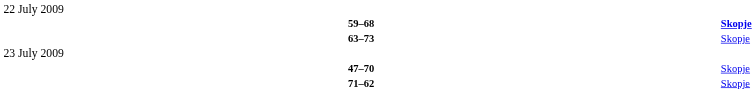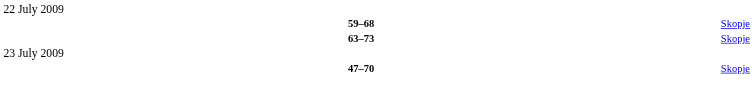 <table style="width:100%;" cellspacing="1">
 <tr>
 <th width=25%></th>
 <th width=3%></th>
 <th width=6%></th>
 <th width=3%></th>
 <th width=25%></th>
 </tr>
 <tr>
 <td>22 July 2009</td>
 </tr>
 <tr style=font-size:90%>
 <td align=right><strong></strong></td>
 <td></td>
 <td align=center><strong>59–68</strong></td>
 <td></td>
 <td><strong></strong></td>
-<td><strong><a href='#'>Skopje</a></strong></td>
+<td><a href='#'>Skopje</a></td>
 </tr>
 <tr style=font-size:90%>
 <td align=right><strong></strong></td>
 <td></td>
 <td align=center><strong>63–73</strong></td>
 <td></td>
 <td><strong></strong></td>
 <td><a href='#'>Skopje</a></td>
 </tr>
 <tr>
 <td>23 July 2009</td>
 </tr>
 <tr style=font-size:90%>
 <td align=right><strong></strong></td>
 <td></td>
 <td align=center><strong>47–70</strong></td>
 <td></td>
 <td><strong></strong></td>
 <td><a href='#'>Skopje</a></td>
 </tr>
-<tr style=font-size:90%>
-<td align=right><strong></strong></td>
-<td></td>
-<td align=center><strong>71–62</strong></td>
-<td></td>
-<td><strong></strong></td>
-<td><a href='#'>Skopje</a></td>
-</tr>
 </table>
